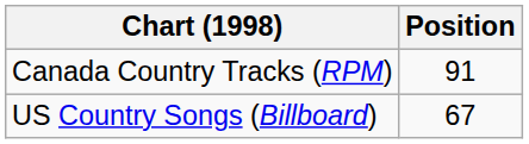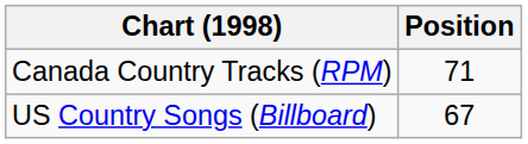 <table class="wikitable sortable">
 <tr>
 <th scope="col">Chart (1998)</th>
 <th scope="col">Position</th>
 </tr>
 <tr>
 <td>Canada Country Tracks (<em><a href='#'>RPM</a></em>)</td>
-<td align="center">91</td>
+<td align="center">71</td>
 </tr>
 <tr>
 <td>US <a href='#'>Country Songs</a> (<em><a href='#'>Billboard</a></em>)</td>
 <td align="center">67</td>
 </tr>
 </table>
